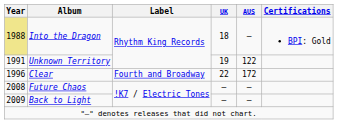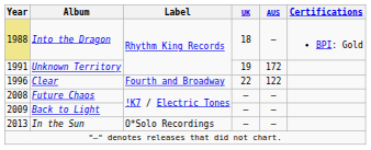 <table class="wikitable">
 <tr>
 <th>Year</th>
 <th>Album</th>
 <th>Label</th>
 <th style="width:35px;"><small><a href='#'>UK</a></small><br></th>
 <th style="width:35px;"><small><a href='#'>AUS</a></small><br></th>
 <th><a href='#'>Certifications</a></th>
 </tr>
 <tr>
 <td style="background: khaki;">1988</td>
 <td><em><a href='#'>Into the Dragon</a></em></td>
 <td rowspan="2"><a href='#'>Rhythm King Records</a></td>
 <td align=center>18</td>
 <td align=center>—</td>
 <td><br><ul><li><a href='#'>BPI</a>: Gold</li></ul></td>
 </tr>
 <tr>
 <td>1991</td>
 <td><em><a href='#'>Unknown Territory</a></em></td>
 <td align=center>19</td>
-<td align=center>122</td>
+<td align=center>172</td>
 <td></td>
 </tr>
 <tr>
 <td>1996</td>
 <td><em><a href='#'>Clear</a></em></td>
 <td><a href='#'>Fourth and Broadway</a></td>
 <td align=center>22</td>
-<td align=center>172</td>
+<td align=center>122</td>
 <td></td>
 </tr>
 <tr>
 <td>2008</td>
 <td><em><a href='#'>Future Chaos</a></em></td>
 <td rowspan="2"><a href='#'>!K7</a> / <a href='#'>Electric Tones</a></td>
 <td align=center>—</td>
 <td align=center>—</td>
 <td></td>
 </tr>
 <tr>
 <td>2009</td>
 <td><em><a href='#'>Back to Light</a></em></td>
 <td align=center>—</td>
 <td align=center>—</td>
 <td></td>
 </tr>
 <tr>
+<td>2013</td>
+<td><em>In the Sun</em></td>
+<td>O*Solo Recordings</td>
+<td align=center>—</td>
+<td align=center>—</td>
+<td></td>
+</tr>
+<tr>
 <td colspan="6" style="text-align:center; font-size:9pt;">"—" denotes releases that did not chart.</td>
 </tr>
 </table>
